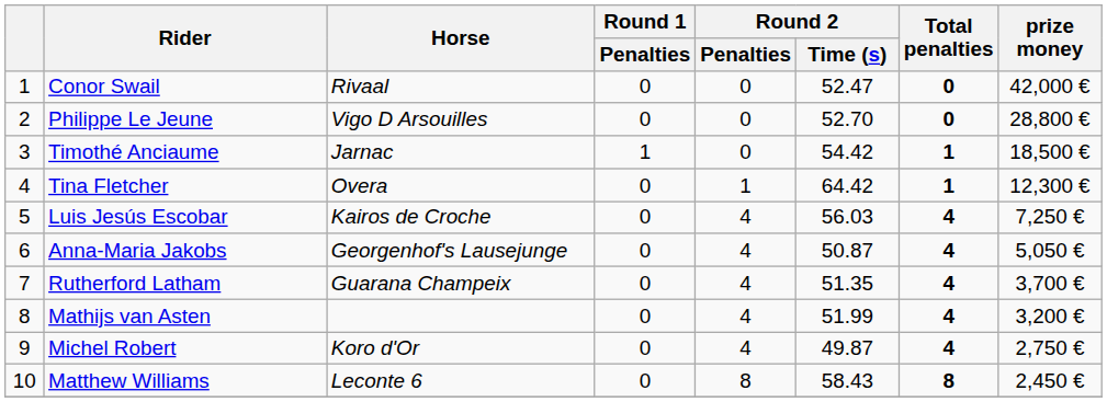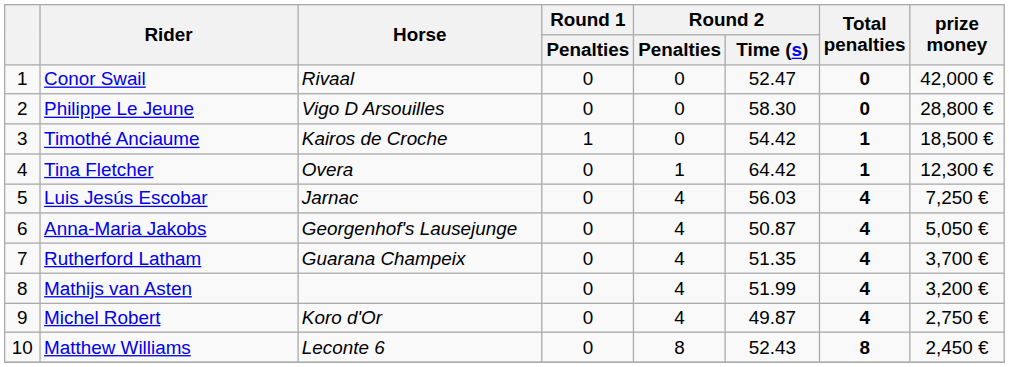 <table class="wikitable" style="font-size: 90%; text-align:center">
 <tr>
 <th rowspan=2 width=20></th>
 <th rowspan=2 width=190>Rider</th>
 <th rowspan=2 width=180>Horse</th>
 <th>Round 1</th>
 <th colspan=2>Round 2</th>
 <th rowspan=2>Total<br>penalties</th>
 <th rowspan=2 width=65>prize<br>money</th>
 </tr>
 <tr>
 <th width=50>Penalties</th>
 <th width=60>Penalties</th>
 <th width=65>Time (<a href='#'>s</a>)</th>
 </tr>
 <tr>
 <td>1</td>
 <td align=left> <a href='#'>Conor Swail</a></td>
 <td align=left><em>Rivaal</em></td>
 <td>0</td>
 <td>0</td>
 <td>52.47</td>
 <td><strong>0</strong></td>
 <td>42,000 €</td>
 </tr>
 <tr>
 <td>2</td>
 <td align=left> <a href='#'>Philippe Le Jeune</a></td>
 <td align=left><em>Vigo D Arsouilles</em></td>
 <td>0</td>
 <td>0</td>
-<td>52.70</td>
+<td>58.30</td>
 <td><strong>0</strong></td>
 <td>28,800 €</td>
 </tr>
 <tr>
 <td>3</td>
 <td align=left> <a href='#'>Timothé Anciaume</a></td>
-<td align=left><em>Jarnac</em></td>
+<td align=left><em>Kairos de Croche</em></td>
 <td>1</td>
 <td>0</td>
 <td>54.42</td>
 <td><strong>1</strong></td>
 <td>18,500 €</td>
 </tr>
 <tr>
 <td>4</td>
 <td align=left> <a href='#'>Tina Fletcher</a></td>
 <td align=left><em>Overa</em></td>
 <td>0</td>
 <td>1</td>
 <td>64.42</td>
 <td><strong>1</strong></td>
 <td>12,300 €</td>
 </tr>
 <tr>
 <td>5</td>
 <td align=left> <a href='#'>Luis Jesús Escobar</a></td>
-<td align=left><em>Kairos de Croche</em></td>
+<td align=left><em>Jarnac</em></td>
 <td>0</td>
 <td>4</td>
 <td>56.03</td>
 <td><strong>4</strong></td>
 <td>7,250 €</td>
 </tr>
 <tr>
 <td>6</td>
 <td align=left> <a href='#'>Anna-Maria Jakobs</a></td>
 <td align=left><em>Georgenhof's Lausejunge</em></td>
 <td>0</td>
 <td>4</td>
 <td>50.87</td>
 <td><strong>4</strong></td>
 <td>5,050 €</td>
 </tr>
 <tr>
 <td>7</td>
 <td align=left> <a href='#'>Rutherford Latham</a></td>
 <td align=left><em>Guarana Champeix</em></td>
 <td>0</td>
 <td>4</td>
 <td>51.35</td>
 <td><strong>4</strong></td>
 <td>3,700 €</td>
 </tr>
 <tr>
 <td>8</td>
 <td align=left> <a href='#'>Mathijs van Asten</a></td>
 <td align=left></td>
 <td>0</td>
 <td>4</td>
 <td>51.99</td>
 <td><strong>4</strong></td>
 <td>3,200 €</td>
 </tr>
 <tr>
 <td>9</td>
 <td align=left> <a href='#'>Michel Robert</a></td>
 <td align=left><em>Koro d'Or</em></td>
 <td>0</td>
 <td>4</td>
 <td>49.87</td>
 <td><strong>4</strong></td>
 <td>2,750 €</td>
 </tr>
 <tr>
 <td>10</td>
 <td align=left> <a href='#'>Matthew Williams</a></td>
 <td align=left><em>Leconte 6</em></td>
 <td>0</td>
 <td>8</td>
-<td>58.43</td>
+<td>52.43</td>
 <td><strong>8</strong></td>
 <td>2,450 €</td>
 </tr>
 <tr>
 </tr>
 </table>
